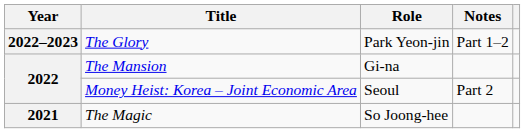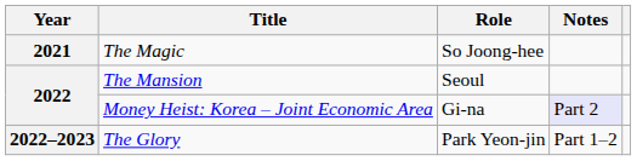 <table class="wikitable plainrowheaders sortable">
 <tr>
 <th scope="col">Year</th>
 <th scope="col">Title</th>
 <th scope="col">Role</th>
 <th scope="col">Notes</th>
 <th scope="col" class="unsortable"></th>
 </tr>
 <tr>
+<th scope="row">2021</th>
+<td><em>The Magic</em></td>
+<td>So Joong-hee</td>
+<td></td>
+<td style="text-align:center"></td>
+</tr>
+<tr>
+<th scope="row" rowspan="2">2022</th>
+<td><em><a href='#'>The Mansion</a></em></td>
+<td>Seoul</td>
+<td></td>
+<td style="text-align:center"></td>
+</tr>
+<tr>
+<td><em><a href='#'>Money Heist: Korea – Joint Economic Area</a></em></td>
+<td>Gi-na</td>
+<td style="background: lavender;">Part 2</td>
+<td style="text-align:center"></td>
+</tr>
+<tr>
 <th scope="row">2022–2023</th>
 <td><em><a href='#'>The Glory</a></em></td>
 <td>Park Yeon-jin</td>
 <td>Part 1–2</td>
 <td style="text-align:center"></td>
 </tr>
-<tr>
-<th scope="row" rowspan="2">2022</th>
-<td><em><a href='#'>The Mansion</a></em></td>
-<td>Gi-na</td>
-<td></td>
-<td style="text-align:center"></td>
-</tr>
-<tr>
-<td><em><a href='#'>Money Heist: Korea – Joint Economic Area</a></em></td>
-<td>Seoul</td>
-<td>Part 2</td>
-<td style="text-align:center"></td>
-</tr>
-<tr>
-<th scope="row">2021</th>
-<td><em>The Magic</em></td>
-<td>So Joong-hee</td>
-<td></td>
-<td style="text-align:center"></td>
-</tr>
 </table>
